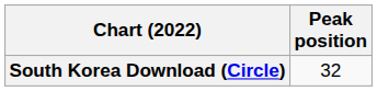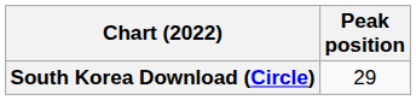 <table class="wikitable plainrowheaders" style="text-align:center">
 <tr>
 <th scope="col">Chart (2022)</th>
 <th scope="col">Peak<br>position</th>
 </tr>
 <tr>
 <th scope="row">South Korea Download (<a href='#'>Circle</a>)</th>
-<td>32</td>
+<td>29</td>
 </tr>
 </table>
